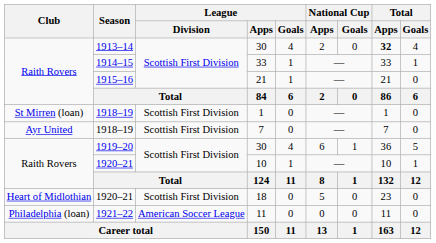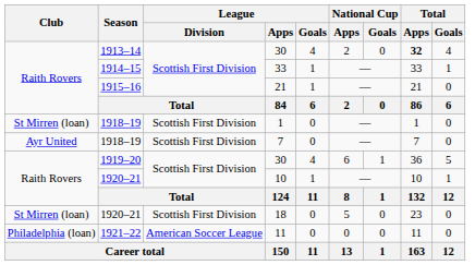 <table class="wikitable" style="text-align: center;">
 <tr>
 <th rowspan="2">Club</th>
 <th rowspan="2">Season</th>
 <th colspan="3">League</th>
 <th colspan="2">National Cup</th>
 <th colspan="2">Total</th>
 </tr>
 <tr>
 <th>Division</th>
 <th>Apps</th>
 <th>Goals</th>
 <th>Apps</th>
 <th>Goals</th>
 <th>Apps</th>
 <th>Goals</th>
 </tr>
 <tr>
 <td rowspan="4"><a href='#'>Raith Rovers</a></td>
 <td><a href='#'>1913–14</a></td>
 <td rowspan="3"><a href='#'>Scottish First Division</a></td>
 <td>30</td>
 <td>4</td>
 <td>2</td>
 <td>0</td>
 <td><strong>32</strong></td>
 <td>4</td>
 </tr>
 <tr>
 <td><a href='#'>1914–15</a></td>
 <td>33</td>
 <td>1</td>
 <td colspan="2">—</td>
 <td>33</td>
 <td>1</td>
 </tr>
 <tr>
 <td><a href='#'>1915–16</a></td>
 <td>21</td>
 <td>1</td>
 <td colspan="2">—</td>
 <td>21</td>
 <td>0</td>
 </tr>
 <tr>
 <th colspan="2">Total</th>
 <th>84</th>
 <th>6</th>
 <th>2</th>
 <th>0</th>
 <th>86</th>
 <th>6</th>
 </tr>
 <tr>
 <td><a href='#'>St Mirren</a> (loan)</td>
 <td><a href='#'>1918–19</a></td>
 <td>Scottish First Division</td>
 <td>1</td>
 <td>0</td>
 <td colspan="2">—</td>
 <td>1</td>
 <td>0</td>
 </tr>
 <tr>
 <td><a href='#'>Ayr United</a></td>
 <td>1918–19</td>
 <td>Scottish First Division</td>
 <td>7</td>
 <td>0</td>
 <td colspan="2">—</td>
 <td>7</td>
 <td>0</td>
 </tr>
 <tr>
 <td rowspan="3">Raith Rovers</td>
 <td><a href='#'>1919–20</a></td>
 <td rowspan="2">Scottish First Division</td>
 <td>30</td>
 <td>4</td>
 <td>6</td>
 <td>1</td>
 <td>36</td>
 <td>5</td>
 </tr>
 <tr>
 <td><a href='#'>1920–21</a></td>
 <td>10</td>
 <td>1</td>
 <td colspan="2">—</td>
 <td>10</td>
 <td>1</td>
 </tr>
 <tr>
 <th colspan="2">Total</th>
 <th>124</th>
 <th>11</th>
 <th>8</th>
 <th>1</th>
 <th>132</th>
 <th>12</th>
 </tr>
 <tr>
-<td><a href='#'>Heart of Midlothian</a></td>
+<td><a href='#'>St Mirren</a> (loan)</td>
 <td>1920–21</td>
 <td>Scottish First Division</td>
 <td>18</td>
 <td>0</td>
 <td>5</td>
 <td>0</td>
 <td>23</td>
 <td>0</td>
 </tr>
 <tr>
 <td><a href='#'>Philadelphia</a> (loan)</td>
 <td><a href='#'>1921–22</a></td>
 <td><a href='#'>American Soccer League</a></td>
 <td>11</td>
 <td>0</td>
 <td>0</td>
 <td>0</td>
 <td>11</td>
 <td>0</td>
 </tr>
 <tr>
 <th colspan="3">Career total</th>
 <th>150</th>
 <th>11</th>
 <th>13</th>
 <th>1</th>
 <th>163</th>
 <th>12</th>
 </tr>
 </table>
